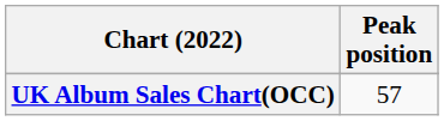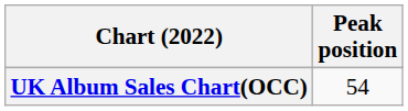 <table class="wikitable sortable plainrowheaders" style="text-align:center">
 <tr>
 <th scope="col">Chart (2022)</th>
 <th scope="col">Peak<br>position</th>
 </tr>
 <tr>
 </tr>
 <tr>
 </tr>
 <tr>
 </tr>
 <tr>
 </tr>
 <tr>
 <th scope="row"><a href='#'>UK Album Sales Chart</a>(OCC)</th>
-<td align="center">57</td>
+<td align="center">54</td>
 </tr>
 </table>
